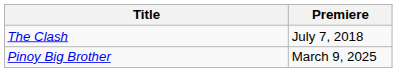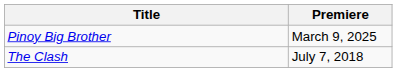 <table class="wikitable sortable" width="75%">
 <tr>
 <th style="width:55%;">Title</th>
 <th style="width:20%;">Premiere</th>
 </tr>
 <tr>
+<td><em><a href='#'>Pinoy Big Brother</a></em></td>
+<td>March 9, 2025</td>
+</tr>
+<tr>
 <td><em><a href='#'>The Clash</a></em></td>
 <td>July 7, 2018</td>
 </tr>
-<tr>
-<td><em><a href='#'>Pinoy Big Brother</a></em></td>
-<td>March 9, 2025</td>
-</tr>
 </table>
